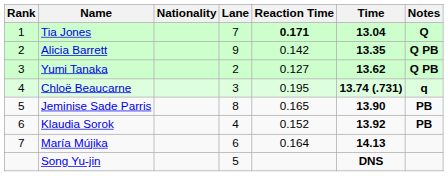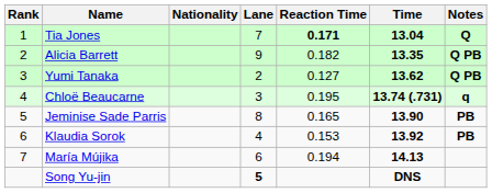 <table class="wikitable sortable" style="text-align:center">
 <tr>
 <th>Rank</th>
 <th>Name</th>
 <th>Nationality</th>
 <th>Lane</th>
 <th>Reaction Time</th>
 <th>Time</th>
 <th>Notes</th>
 </tr>
 <tr bgcolor=ccffcc>
 <td>1</td>
 <td align=left><a href='#'>Tia Jones</a></td>
 <td align=left></td>
 <td>7</td>
 <td><strong>0.171</strong></td>
 <td><strong>13.04</strong></td>
 <td><strong>Q</strong></td>
 </tr>
 <tr bgcolor=ccffcc>
 <td>2</td>
 <td align=left><a href='#'>Alicia Barrett</a></td>
 <td align=left></td>
 <td>9</td>
-<td>0.142</td>
+<td>0.182</td>
 <td><strong>13.35</strong></td>
 <td><strong>Q PB</strong></td>
 </tr>
 <tr bgcolor=ccffcc>
 <td>3</td>
 <td align=left><a href='#'>Yumi Tanaka</a></td>
 <td align=left></td>
 <td>2</td>
 <td>0.127</td>
 <td><strong>13.62</strong></td>
 <td><strong>Q PB</strong></td>
 </tr>
 <tr bgcolor=ddffdd>
 <td>4</td>
 <td align=left><a href='#'>Chloë Beaucarne</a></td>
 <td align=left></td>
 <td>3</td>
 <td>0.195</td>
 <td><strong>13.74 (.731)</strong></td>
 <td><strong>q</strong></td>
 </tr>
 <tr>
 <td>5</td>
 <td align=left><a href='#'>Jeminise Sade Parris</a></td>
 <td align=left></td>
 <td>8</td>
 <td>0.165</td>
 <td><strong>13.90</strong></td>
 <td><strong>PB</strong></td>
 </tr>
 <tr>
 <td>6</td>
 <td align=left><a href='#'>Klaudia Sorok</a></td>
 <td align=left></td>
 <td>4</td>
-<td>0.152</td>
+<td>0.153</td>
 <td><strong>13.92</strong></td>
 <td><strong>PB</strong></td>
 </tr>
 <tr>
 <td>7</td>
 <td align=left><a href='#'>María Mújika</a></td>
 <td align=left></td>
 <td>6</td>
-<td>0.164</td>
+<td>0.194</td>
 <td><strong>14.13</strong></td>
 <td></td>
 </tr>
 <tr>
 <td></td>
 <td align=left><a href='#'>Song Yu-jin</a></td>
 <td align=left></td>
-<td>5</td>
+<td><strong>5</strong></td>
 <td></td>
 <td><strong>DNS</strong></td>
 <td></td>
 </tr>
 </table>
